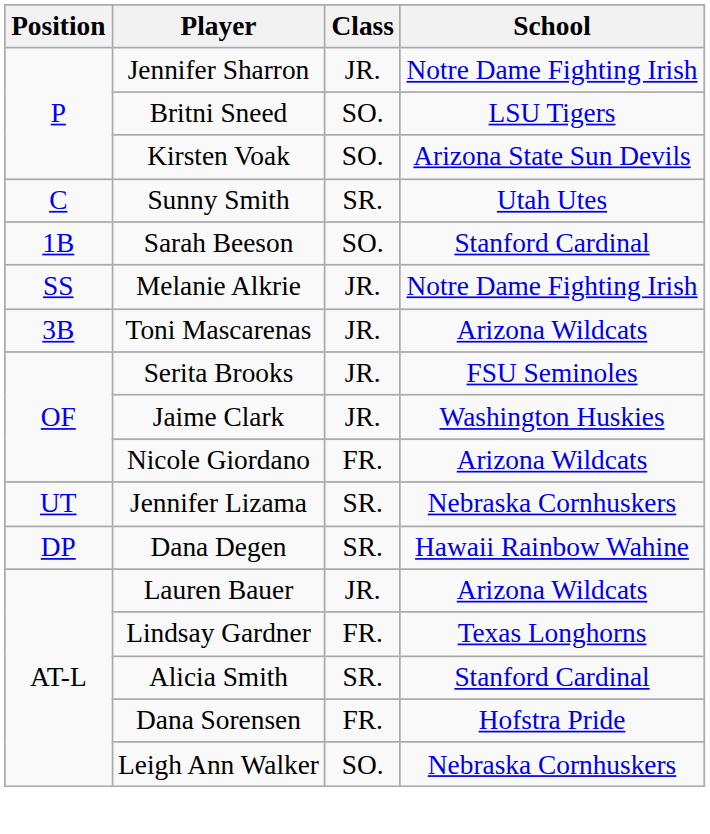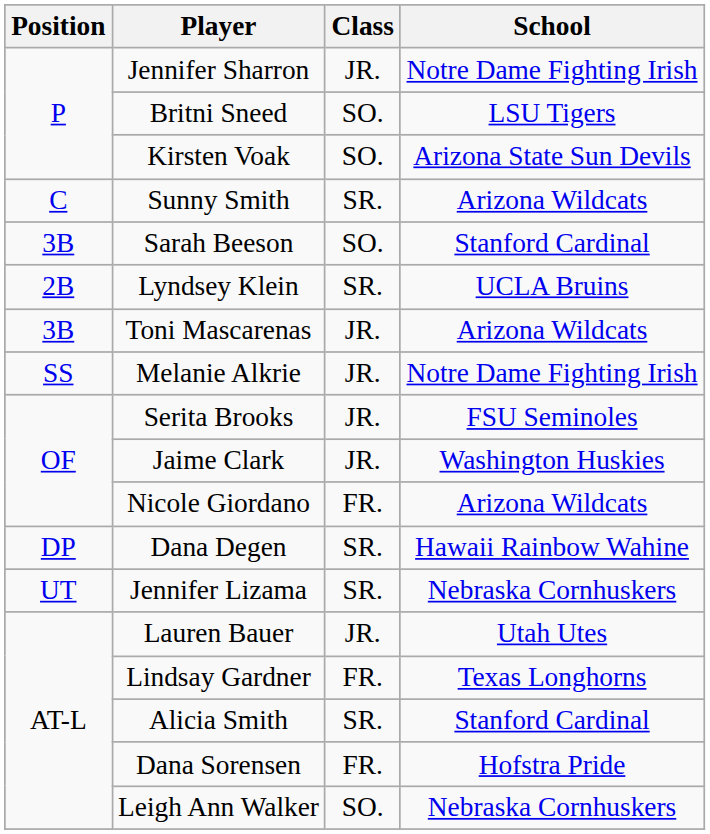 <table class="wikitable">
 <tr>
 <th>Position</th>
 <th>Player</th>
 <th>Class</th>
 <th>School</th>
 </tr>
 <tr align=center>
 <td rowspan=3><a href='#'>P</a></td>
 <td>Jennifer Sharron</td>
 <td>JR.</td>
 <td><a href='#'>Notre Dame Fighting Irish</a></td>
 </tr>
 <tr align=center>
 <td>Britni Sneed</td>
 <td>SO.</td>
 <td><a href='#'>LSU Tigers</a></td>
 </tr>
 <tr align=center>
 <td>Kirsten Voak</td>
 <td>SO.</td>
 <td><a href='#'>Arizona State Sun Devils</a></td>
 </tr>
 <tr align=center>
 <td rowspan=1><a href='#'>C</a></td>
 <td>Sunny Smith</td>
 <td>SR.</td>
-<td><a href='#'>Utah Utes</a></td>
+<td><a href='#'>Arizona Wildcats</a></td>
 </tr>
 <tr align=center>
-<td rowspan=1><a href='#'>1B</a></td>
+<td rowspan=1><a href='#'>3B</a></td>
 <td>Sarah Beeson</td>
 <td>SO.</td>
 <td><a href='#'>Stanford Cardinal</a></td>
+</tr>
+<tr align=center>
+<td rowspan=1><a href='#'>2B</a></td>
+<td>Lyndsey Klein</td>
+<td>SR.</td>
+<td><a href='#'>UCLA Bruins</a></td>
+</tr>
+<tr align=center>
+<td rowspan=1><a href='#'>3B</a></td>
+<td>Toni Mascarenas</td>
+<td>JR.</td>
+<td><a href='#'>Arizona Wildcats</a></td>
 </tr>
 <tr align=center>
 <td rowspan=1><a href='#'>SS</a></td>
 <td>Melanie Alkrie</td>
 <td>JR.</td>
 <td><a href='#'>Notre Dame Fighting Irish</a></td>
-</tr>
-<tr align=center>
-<td rowspan=1><a href='#'>3B</a></td>
-<td>Toni Mascarenas</td>
-<td>JR.</td>
-<td><a href='#'>Arizona Wildcats</a></td>
 </tr>
 <tr align=center>
 <td rowspan=3><a href='#'>OF</a></td>
 <td>Serita Brooks</td>
 <td>JR.</td>
 <td><a href='#'>FSU Seminoles</a></td>
 </tr>
 <tr align=center>
 <td>Jaime Clark</td>
 <td>JR.</td>
 <td><a href='#'>Washington Huskies</a></td>
 </tr>
 <tr align=center>
 <td>Nicole Giordano</td>
 <td>FR.</td>
 <td><a href='#'>Arizona Wildcats</a></td>
 </tr>
 <tr align=center>
+<td rowspan=1><a href='#'>DP</a></td>
+<td>Dana Degen</td>
+<td>SR.</td>
+<td><a href='#'>Hawaii Rainbow Wahine</a></td>
+</tr>
+<tr align=center>
 <td rowspan=1><a href='#'>UT</a></td>
 <td>Jennifer Lizama</td>
 <td>SR.</td>
 <td><a href='#'>Nebraska Cornhuskers</a></td>
 </tr>
 <tr align=center>
-<td rowspan=1><a href='#'>DP</a></td>
-<td>Dana Degen</td>
-<td>SR.</td>
-<td><a href='#'>Hawaii Rainbow Wahine</a></td>
-</tr>
-<tr align=center>
 <td rowspan=5>AT-L</td>
 <td>Lauren Bauer</td>
 <td>JR.</td>
-<td><a href='#'>Arizona Wildcats</a></td>
+<td><a href='#'>Utah Utes</a></td>
 </tr>
 <tr align=center>
 <td>Lindsay Gardner</td>
 <td>FR.</td>
 <td><a href='#'>Texas Longhorns</a></td>
 </tr>
 <tr align=center>
 <td>Alicia Smith</td>
 <td>SR.</td>
 <td><a href='#'>Stanford Cardinal</a></td>
 </tr>
 <tr align=center>
 <td>Dana Sorensen</td>
 <td>FR.</td>
 <td><a href='#'>Hofstra Pride</a></td>
 </tr>
 <tr align=center>
 <td>Leigh Ann Walker</td>
 <td>SO.</td>
 <td><a href='#'>Nebraska Cornhuskers</a></td>
 </tr>
 </table>
